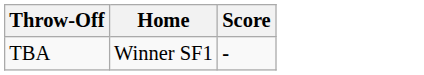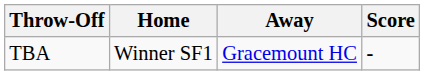 <table class="wikitable">
 <tr>
 <th><strong>Throw-Off</strong></th>
 <th><strong>Home</strong></th>
+<th><strong>Away</strong></th>
 <th><strong>Score</strong></th>
 </tr>
 <tr>
 <td>TBA</td>
 <td>Winner SF1</td>
+<td><a href='#'>Gracemount HC</a></td>
 <td><strong>-</strong></td>
 </tr>
 </table>
